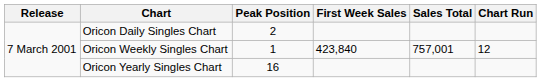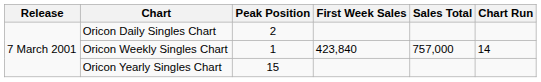 <table class="wikitable" width="750px">
 <tr>
 <th>Release</th>
 <th>Chart</th>
 <th>Peak Position</th>
 <th>First Week Sales</th>
 <th>Sales Total</th>
 <th>Chart Run</th>
 </tr>
 <tr>
 <td rowspan="3">7 March 2001</td>
 <td>Oricon Daily Singles Chart</td>
 <td align="center">2</td>
 <td></td>
 <td></td>
 <td></td>
 </tr>
 <tr>
 <td>Oricon Weekly Singles Chart</td>
 <td align="center">1</td>
 <td>423,840</td>
-<td>757,001</td>
-<td>12</td>
+<td>757,000</td>
+<td>14</td>
 </tr>
 <tr>
 <td>Oricon Yearly Singles Chart</td>
-<td align="center">16</td>
+<td align="center">15</td>
 <td></td>
 <td></td>
 <td></td>
 </tr>
 </table>
